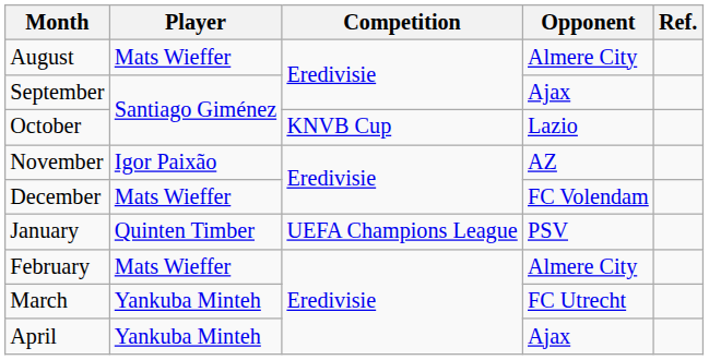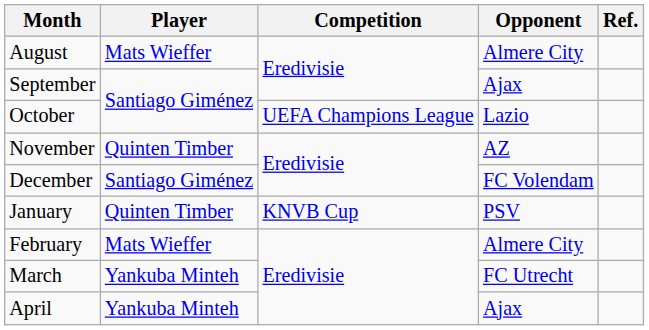 <table class="wikitable" style="text-align:left">
 <tr>
 <th>Month</th>
 <th>Player</th>
 <th>Competition</th>
 <th>Opponent</th>
 <th>Ref.</th>
 </tr>
 <tr>
 <td>August</td>
 <td> <a href='#'>Mats Wieffer</a></td>
 <td rowspan="2"><a href='#'>Eredivisie</a></td>
 <td><a href='#'>Almere City</a></td>
 <td></td>
 </tr>
 <tr>
 <td>September</td>
 <td rowspan="2"> <a href='#'>Santiago Giménez</a></td>
 <td><a href='#'>Ajax</a></td>
 <td></td>
 </tr>
 <tr>
 <td>October</td>
-<td><a href='#'>KNVB Cup</a></td>
+<td><a href='#'>UEFA Champions League</a></td>
 <td><a href='#'>Lazio</a></td>
 <td></td>
 </tr>
 <tr>
 <td>November</td>
-<td> <a href='#'>Igor Paixão</a></td>
+<td> <a href='#'>Quinten Timber</a></td>
 <td rowspan="2"><a href='#'>Eredivisie</a></td>
 <td><a href='#'>AZ</a></td>
 <td></td>
 </tr>
 <tr>
 <td>December</td>
-<td> <a href='#'>Mats Wieffer</a></td>
+<td> <a href='#'>Santiago Giménez</a></td>
 <td><a href='#'>FC Volendam</a></td>
 <td></td>
 </tr>
 <tr>
 <td>January</td>
 <td> <a href='#'>Quinten Timber</a></td>
-<td><a href='#'>UEFA Champions League</a></td>
+<td><a href='#'>KNVB Cup</a></td>
 <td><a href='#'>PSV</a></td>
 <td></td>
 </tr>
 <tr>
 <td>February</td>
 <td> <a href='#'>Mats Wieffer</a></td>
 <td rowspan="3"><a href='#'>Eredivisie</a></td>
 <td><a href='#'>Almere City</a></td>
 <td></td>
 </tr>
 <tr>
 <td>March</td>
 <td> <a href='#'>Yankuba Minteh</a></td>
 <td><a href='#'>FC Utrecht</a></td>
 <td></td>
 </tr>
 <tr>
 <td>April</td>
 <td> <a href='#'>Yankuba Minteh</a></td>
 <td><a href='#'>Ajax</a></td>
 <td></td>
 </tr>
 </table>
